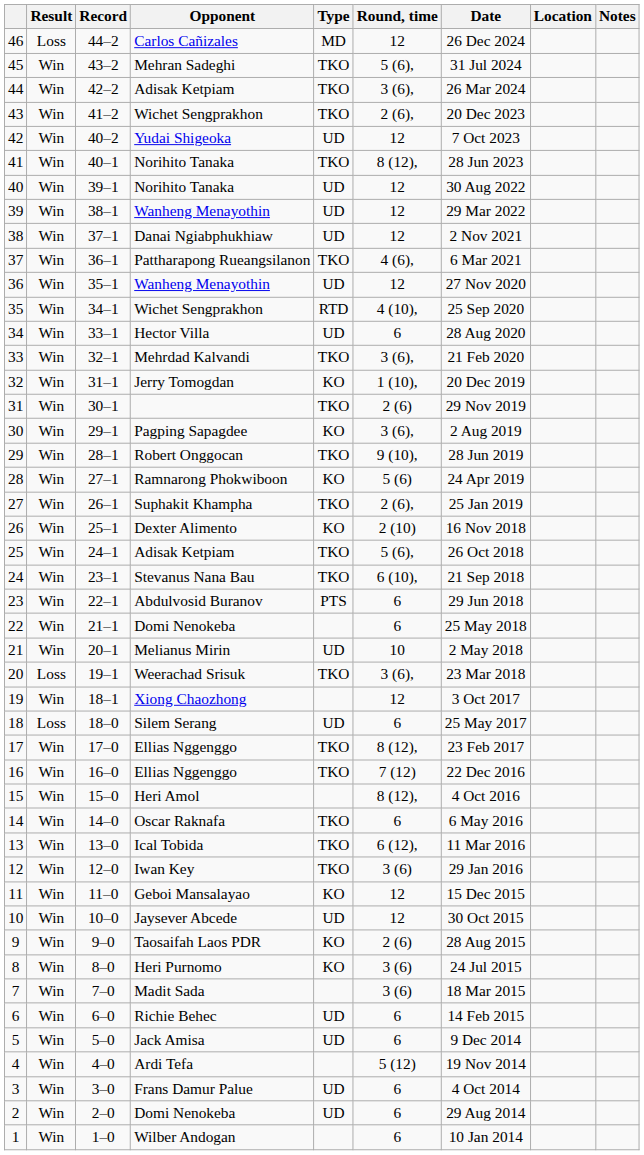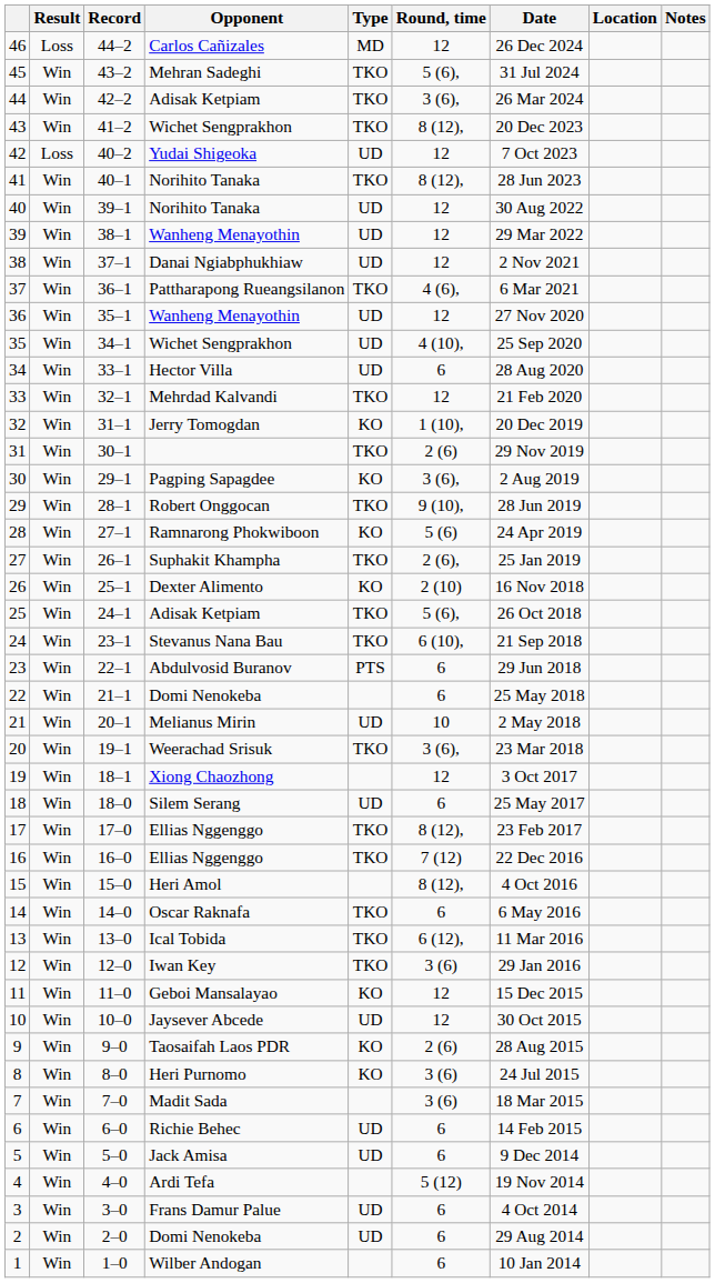 <table class=wikitable style=text-align:center>
 <tr>
 <th></th>
 <th>Result</th>
 <th>Record</th>
 <th>Opponent</th>
 <th>Type</th>
 <th>Round, time</th>
 <th>Date</th>
 <th>Location</th>
 <th>Notes</th>
 </tr>
 <tr>
 <td>46</td>
 <td>Loss</td>
 <td>44–2</td>
 <td align=left><a href='#'>Carlos Cañizales</a></td>
 <td>MD</td>
 <td>12</td>
 <td>26 Dec 2024</td>
 <td align=left></td>
 <td align=left></td>
 </tr>
 <tr>
 <td>45</td>
 <td>Win</td>
 <td>43–2</td>
 <td align=left>Mehran Sadeghi</td>
 <td>TKO</td>
 <td>5 (6), </td>
 <td>31 Jul 2024</td>
 <td align=left></td>
 <td align=left></td>
 </tr>
 <tr>
 <td>44</td>
 <td>Win</td>
 <td>42–2</td>
 <td align=left>Adisak Ketpiam</td>
 <td>TKO</td>
 <td>3 (6), </td>
 <td>26 Mar 2024</td>
 <td align=left></td>
 <td align=left></td>
 </tr>
 <tr>
 <td>43</td>
 <td>Win</td>
 <td>41–2</td>
 <td align=left>Wichet Sengprakhon</td>
 <td>TKO</td>
-<td>2 (6), </td>
+<td>8 (12), </td>
 <td>20 Dec 2023</td>
 <td align=left></td>
 <td align=left></td>
 </tr>
 <tr>
 <td>42</td>
-<td>Win</td>
+<td>Loss</td>
 <td>40–2</td>
 <td align=left><a href='#'>Yudai Shigeoka</a></td>
 <td>UD</td>
 <td>12</td>
 <td>7 Oct 2023</td>
 <td align=left></td>
 <td align=left></td>
 </tr>
 <tr>
 <td>41</td>
 <td>Win</td>
 <td>40–1</td>
 <td align=left>Norihito Tanaka</td>
 <td>TKO</td>
 <td>8 (12), </td>
 <td>28 Jun 2023</td>
 <td align=left></td>
 <td align=left></td>
 </tr>
 <tr>
 <td>40</td>
 <td>Win</td>
 <td>39–1</td>
 <td align=left>Norihito Tanaka</td>
 <td>UD</td>
 <td>12</td>
 <td>30 Aug 2022</td>
 <td align=left></td>
 <td align=left></td>
 </tr>
 <tr>
 <td>39</td>
 <td>Win</td>
 <td>38–1</td>
 <td align=left><a href='#'>Wanheng Menayothin</a></td>
 <td>UD</td>
 <td>12</td>
 <td>29 Mar 2022</td>
 <td align=left></td>
 <td align=left></td>
 </tr>
 <tr>
 <td>38</td>
 <td>Win</td>
 <td>37–1</td>
 <td align=left>Danai Ngiabphukhiaw</td>
 <td>UD</td>
 <td>12</td>
 <td>2 Nov 2021</td>
 <td align=left></td>
 <td align=left></td>
 </tr>
 <tr>
 <td>37</td>
 <td>Win</td>
 <td>36–1</td>
 <td align=left>Pattharapong Rueangsilanon</td>
 <td>TKO</td>
 <td>4 (6), </td>
 <td>6 Mar 2021</td>
 <td align=left></td>
 <td align=left></td>
 </tr>
 <tr>
 <td>36</td>
 <td>Win</td>
 <td>35–1</td>
 <td align=left><a href='#'>Wanheng Menayothin</a></td>
 <td>UD</td>
 <td>12</td>
 <td>27 Nov 2020</td>
 <td align=left></td>
 <td align=left></td>
 </tr>
 <tr>
 <td>35</td>
 <td>Win</td>
 <td>34–1</td>
 <td align=left>Wichet Sengprakhon</td>
-<td>RTD</td>
+<td>UD</td>
 <td>4 (10), </td>
 <td>25 Sep 2020</td>
 <td align=left></td>
 <td align=left></td>
 </tr>
 <tr>
 <td>34</td>
 <td>Win</td>
 <td>33–1</td>
 <td align=left>Hector Villa</td>
 <td>UD</td>
 <td>6</td>
 <td>28 Aug 2020</td>
 <td align=left></td>
 <td align=left></td>
 </tr>
 <tr>
 <td>33</td>
 <td>Win</td>
 <td>32–1</td>
 <td align=left>Mehrdad Kalvandi</td>
 <td>TKO</td>
-<td>3 (6), </td>
+<td>12</td>
 <td>21 Feb 2020</td>
 <td align=left></td>
 <td align=left></td>
 </tr>
 <tr>
 <td>32</td>
 <td>Win</td>
 <td>31–1</td>
 <td align=left>Jerry Tomogdan</td>
 <td>KO</td>
 <td>1 (10), </td>
 <td>20 Dec 2019</td>
 <td align=left></td>
 <td align=left></td>
 </tr>
 <tr>
 <td>31</td>
 <td>Win</td>
 <td>30–1</td>
 <td align=left></td>
 <td>TKO</td>
 <td>2 (6)</td>
 <td>29 Nov 2019</td>
 <td align=left></td>
 <td align=left></td>
 </tr>
 <tr>
 <td>30</td>
 <td>Win</td>
 <td>29–1</td>
 <td align=left>Pagping Sapagdee</td>
 <td>KO</td>
 <td>3 (6), </td>
 <td>2 Aug 2019</td>
 <td align=left></td>
 <td align=left></td>
 </tr>
 <tr>
 <td>29</td>
 <td>Win</td>
 <td>28–1</td>
 <td align=left>Robert Onggocan</td>
 <td>TKO</td>
 <td>9 (10), </td>
 <td>28 Jun 2019</td>
 <td align=left></td>
 <td align=left></td>
 </tr>
 <tr>
 <td>28</td>
 <td>Win</td>
 <td>27–1</td>
 <td align=left>Ramnarong Phokwiboon</td>
 <td>KO</td>
 <td>5 (6)</td>
 <td>24 Apr 2019</td>
 <td align=left></td>
 <td align=left></td>
 </tr>
 <tr>
 <td>27</td>
 <td>Win</td>
 <td>26–1</td>
 <td align=left>Suphakit Khampha</td>
 <td>TKO</td>
 <td>2 (6), </td>
 <td>25 Jan 2019</td>
 <td align=left></td>
 <td align=left></td>
 </tr>
 <tr>
 <td>26</td>
 <td>Win</td>
 <td>25–1</td>
 <td align=left>Dexter Alimento</td>
 <td>KO</td>
 <td>2 (10)</td>
 <td>16 Nov 2018</td>
 <td align=left></td>
 <td align=left></td>
 </tr>
 <tr>
 <td>25</td>
 <td>Win</td>
 <td>24–1</td>
 <td align=left>Adisak Ketpiam</td>
 <td>TKO</td>
 <td>5 (6), </td>
 <td>26 Oct 2018</td>
 <td align=left></td>
 <td align=left></td>
 </tr>
 <tr>
 <td>24</td>
 <td>Win</td>
 <td>23–1</td>
 <td align=left>Stevanus Nana Bau</td>
 <td>TKO</td>
 <td>6 (10), </td>
 <td>21 Sep 2018</td>
 <td align=left></td>
 <td align=left></td>
 </tr>
 <tr>
 <td>23</td>
 <td>Win</td>
 <td>22–1</td>
 <td align=left>Abdulvosid Buranov</td>
 <td>PTS</td>
 <td>6</td>
 <td>29 Jun 2018</td>
 <td align=left></td>
 <td align=left></td>
 </tr>
 <tr>
 <td>22</td>
 <td>Win</td>
 <td>21–1</td>
 <td align=left>Domi Nenokeba</td>
 <td></td>
 <td>6</td>
 <td>25 May 2018</td>
 <td align=left></td>
 <td align=left></td>
 </tr>
 <tr>
 <td>21</td>
 <td>Win</td>
 <td>20–1</td>
 <td align=left>Melianus Mirin</td>
 <td>UD</td>
 <td>10</td>
 <td>2 May 2018</td>
 <td align=left></td>
 <td align=left></td>
 </tr>
 <tr>
 <td>20</td>
-<td>Loss</td>
+<td>Win</td>
 <td>19–1</td>
 <td align=left>Weerachad Srisuk</td>
 <td>TKO</td>
 <td>3 (6), </td>
 <td>23 Mar 2018</td>
 <td align=left></td>
 <td align=left></td>
 </tr>
 <tr>
 <td>19</td>
 <td>Win</td>
 <td>18–1</td>
 <td align=left><a href='#'>Xiong Chaozhong</a></td>
 <td></td>
 <td>12</td>
 <td>3 Oct 2017</td>
 <td align=left></td>
 <td align=left></td>
 </tr>
 <tr>
 <td>18</td>
-<td>Loss</td>
+<td>Win</td>
 <td>18–0</td>
 <td align=left>Silem Serang</td>
 <td>UD</td>
 <td>6</td>
 <td>25 May 2017</td>
 <td align=left></td>
 <td align=left></td>
 </tr>
 <tr>
 <td>17</td>
 <td>Win</td>
 <td>17–0</td>
 <td align=left>Ellias Nggenggo</td>
 <td>TKO</td>
 <td>8 (12), </td>
 <td>23 Feb 2017</td>
 <td align=left></td>
 <td align=left></td>
 </tr>
 <tr>
 <td>16</td>
 <td>Win</td>
 <td>16–0</td>
 <td align=left>Ellias Nggenggo</td>
 <td>TKO</td>
 <td>7 (12)</td>
 <td>22 Dec 2016</td>
 <td align=left></td>
 <td align=left></td>
 </tr>
 <tr>
 <td>15</td>
 <td>Win</td>
 <td>15–0</td>
 <td align=left>Heri Amol</td>
 <td></td>
 <td>8 (12), </td>
 <td>4 Oct 2016</td>
 <td align=left></td>
 <td align=left></td>
 </tr>
 <tr>
 <td>14</td>
 <td>Win</td>
 <td>14–0</td>
 <td align=left>Oscar Raknafa</td>
 <td>TKO</td>
 <td>6</td>
 <td>6 May 2016</td>
 <td align=left></td>
 <td align=left></td>
 </tr>
 <tr>
 <td>13</td>
 <td>Win</td>
 <td>13–0</td>
 <td align=left>Ical Tobida</td>
 <td>TKO</td>
 <td>6 (12), </td>
 <td>11 Mar 2016</td>
 <td align=left></td>
 <td align=left></td>
 </tr>
 <tr>
 <td>12</td>
 <td>Win</td>
 <td>12–0</td>
 <td align=left>Iwan Key</td>
 <td>TKO</td>
 <td>3 (6)</td>
 <td>29 Jan 2016</td>
 <td align=left></td>
 <td align=left></td>
 </tr>
 <tr>
 <td>11</td>
 <td>Win</td>
 <td>11–0</td>
 <td align=left>Geboi Mansalayao</td>
 <td>KO</td>
 <td>12</td>
 <td>15 Dec 2015</td>
 <td align=left></td>
 <td align=left></td>
 </tr>
 <tr>
 <td>10</td>
 <td>Win</td>
 <td>10–0</td>
 <td align=left>Jaysever Abcede</td>
 <td>UD</td>
 <td>12</td>
 <td>30 Oct 2015</td>
 <td align=left></td>
 <td align=left></td>
 </tr>
 <tr>
 <td>9</td>
 <td>Win</td>
 <td>9–0</td>
 <td align=left>Taosaifah Laos PDR</td>
 <td>KO</td>
 <td>2 (6)</td>
 <td>28 Aug 2015</td>
 <td align=left></td>
 <td align=left></td>
 </tr>
 <tr>
 <td>8</td>
 <td>Win</td>
 <td>8–0</td>
 <td align=left>Heri Purnomo</td>
 <td>KO</td>
 <td>3 (6)</td>
 <td>24 Jul 2015</td>
 <td align=left></td>
 <td align=left></td>
 </tr>
 <tr>
 <td>7</td>
 <td>Win</td>
 <td>7–0</td>
 <td align=left>Madit Sada</td>
 <td></td>
 <td>3 (6)</td>
 <td>18 Mar 2015</td>
 <td align=left></td>
 <td align=left></td>
 </tr>
 <tr>
 <td>6</td>
 <td>Win</td>
 <td>6–0</td>
 <td align=left>Richie Behec</td>
 <td>UD</td>
 <td>6</td>
 <td>14 Feb 2015</td>
 <td align=left></td>
 <td align=left></td>
 </tr>
 <tr>
 <td>5</td>
 <td>Win</td>
 <td>5–0</td>
 <td align=left>Jack Amisa</td>
 <td>UD</td>
 <td>6</td>
 <td>9 Dec 2014</td>
 <td align=left></td>
 <td align=left></td>
 </tr>
 <tr>
 <td>4</td>
 <td>Win</td>
 <td>4–0</td>
 <td align=left>Ardi Tefa</td>
 <td></td>
 <td>5 (12)</td>
 <td>19 Nov 2014</td>
 <td align=left></td>
 <td align=left></td>
 </tr>
 <tr>
 <td>3</td>
 <td>Win</td>
 <td>3–0</td>
 <td align=left>Frans Damur Palue</td>
 <td>UD</td>
 <td>6</td>
 <td>4 Oct 2014</td>
 <td align=left></td>
 <td align=left></td>
 </tr>
 <tr>
 <td>2</td>
 <td>Win</td>
 <td>2–0</td>
 <td align=left>Domi Nenokeba</td>
 <td>UD</td>
 <td>6</td>
 <td>29 Aug 2014</td>
 <td align=left></td>
 <td align=left></td>
 </tr>
 <tr>
 <td>1</td>
 <td>Win</td>
 <td>1–0</td>
 <td align=left>Wilber Andogan</td>
 <td></td>
 <td>6</td>
 <td>10 Jan 2014</td>
 <td align=left></td>
 <td align=left></td>
 </tr>
 </table>
